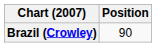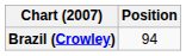 <table class="wikitable plainrowheaders" style="text-align:center">
 <tr>
 <th>Chart (2007)</th>
 <th>Position</th>
 </tr>
 <tr>
 <th scope="row">Brazil (<a href='#'>Crowley</a>)</th>
-<td>90</td>
+<td>94</td>
 </tr>
 </table>
